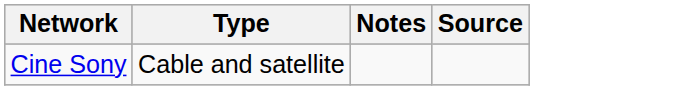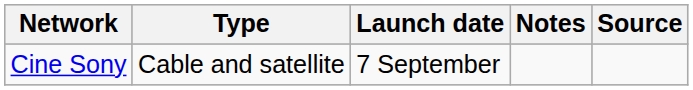 <table class="wikitable sortable">
 <tr>
 <th>Network</th>
 <th>Type</th>
+<th>Launch date</th>
 <th>Notes</th>
 <th>Source</th>
 </tr>
 <tr>
 <td><a href='#'>Cine Sony</a></td>
 <td>Cable and satellite</td>
+<td>7 September</td>
 <td></td>
 <td></td>
 </tr>
 </table>
